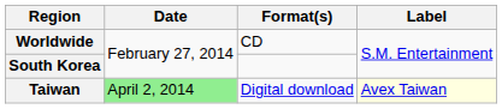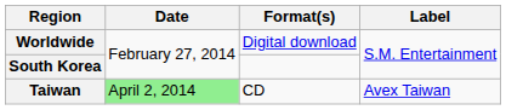 <table class="wikitable plainrowheaders">
 <tr>
 <th scope="col">Region</th>
 <th scope="col">Date</th>
 <th scope="col">Format(s)</th>
 <th scope="col">Label</th>
 </tr>
 <tr>
 <th scope="row">Worldwide</th>
 <td rowspan="2">February 27, 2014</td>
-<td>CD</td>
+<td><a href='#'>Digital download</a></td>
 <td rowspan="2"><a href='#'>S.M. Entertainment</a></td>
 </tr>
 <tr>
 <th scope="row">South Korea</th>
 <td></td>
 </tr>
 <tr>
 <th scope="row">Taiwan</th>
 <td style="background: lightgreen;">April 2, 2014</td>
-<td><a href='#'>Digital download</a></td>
-<td style="background: lightyellow;"><a href='#'>Avex Taiwan</a></td>
+<td>CD</td>
+<td><a href='#'>Avex Taiwan</a></td>
 </tr>
 </table>
